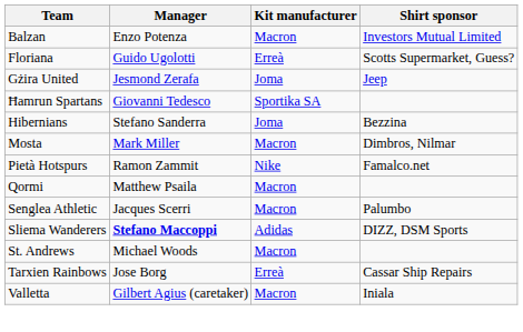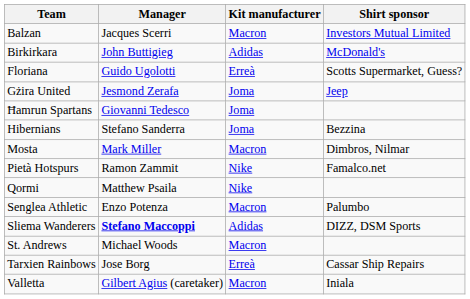 <table class="wikitable sortable">
 <tr>
 <th>Team</th>
 <th>Manager</th>
 <th>Kit manufacturer</th>
 <th>Shirt sponsor</th>
 </tr>
 <tr>
 <td>Balzan</td>
-<td> Enzo Potenza</td>
+<td> Jacques Scerri</td>
 <td><a href='#'>Macron</a></td>
 <td><a href='#'>Investors Mutual Limited</a></td>
+</tr>
+<tr>
+<td>Birkirkara</td>
+<td> <a href='#'>John Buttigieg</a></td>
+<td><a href='#'>Adidas</a></td>
+<td><a href='#'>McDonald's</a></td>
 </tr>
 <tr>
 <td>Floriana</td>
 <td> <a href='#'>Guido Ugolotti</a></td>
 <td><a href='#'>Erreà</a></td>
 <td>Scotts Supermarket, Guess?</td>
 </tr>
 <tr>
 <td>Gżira United</td>
 <td> <a href='#'>Jesmond Zerafa</a></td>
 <td><a href='#'>Joma</a></td>
 <td><a href='#'>Jeep</a></td>
 </tr>
 <tr>
 <td>Ħamrun Spartans</td>
 <td> <a href='#'>Giovanni Tedesco</a></td>
-<td><a href='#'>Sportika SA</a></td>
+<td><a href='#'>Joma</a></td>
 <td></td>
 </tr>
 <tr>
 <td>Hibernians</td>
 <td> Stefano Sanderra</td>
 <td><a href='#'>Joma</a></td>
 <td>Bezzina</td>
 </tr>
 <tr>
 <td>Mosta</td>
 <td> <a href='#'>Mark Miller</a></td>
 <td><a href='#'>Macron</a></td>
 <td>Dimbros, Nilmar</td>
 </tr>
 <tr>
 <td>Pietà Hotspurs</td>
 <td> Ramon Zammit</td>
 <td><a href='#'>Nike</a></td>
 <td>Famalco.net</td>
 </tr>
 <tr>
 <td>Qormi</td>
 <td> Matthew Psaila</td>
-<td><a href='#'>Macron</a></td>
+<td><a href='#'>Nike</a></td>
 <td></td>
 </tr>
 <tr>
 <td>Senglea Athletic</td>
-<td> Jacques Scerri</td>
+<td> Enzo Potenza</td>
 <td><a href='#'>Macron</a></td>
 <td>Palumbo</td>
 </tr>
 <tr>
 <td>Sliema Wanderers</td>
 <td><strong> <a href='#'>Stefano Maccoppi</a></strong></td>
 <td><a href='#'>Adidas</a></td>
 <td>DIZZ, DSM Sports</td>
 </tr>
 <tr>
 <td>St. Andrews</td>
 <td> Michael Woods</td>
 <td><a href='#'>Macron</a></td>
 <td></td>
 </tr>
 <tr>
 <td>Tarxien Rainbows</td>
 <td> Jose Borg</td>
 <td><a href='#'>Erreà</a></td>
 <td>Cassar Ship Repairs</td>
 </tr>
 <tr>
 <td>Valletta</td>
 <td> <a href='#'>Gilbert Agius</a> (caretaker)</td>
 <td><a href='#'>Macron</a></td>
 <td>Iniala</td>
 </tr>
 </table>
